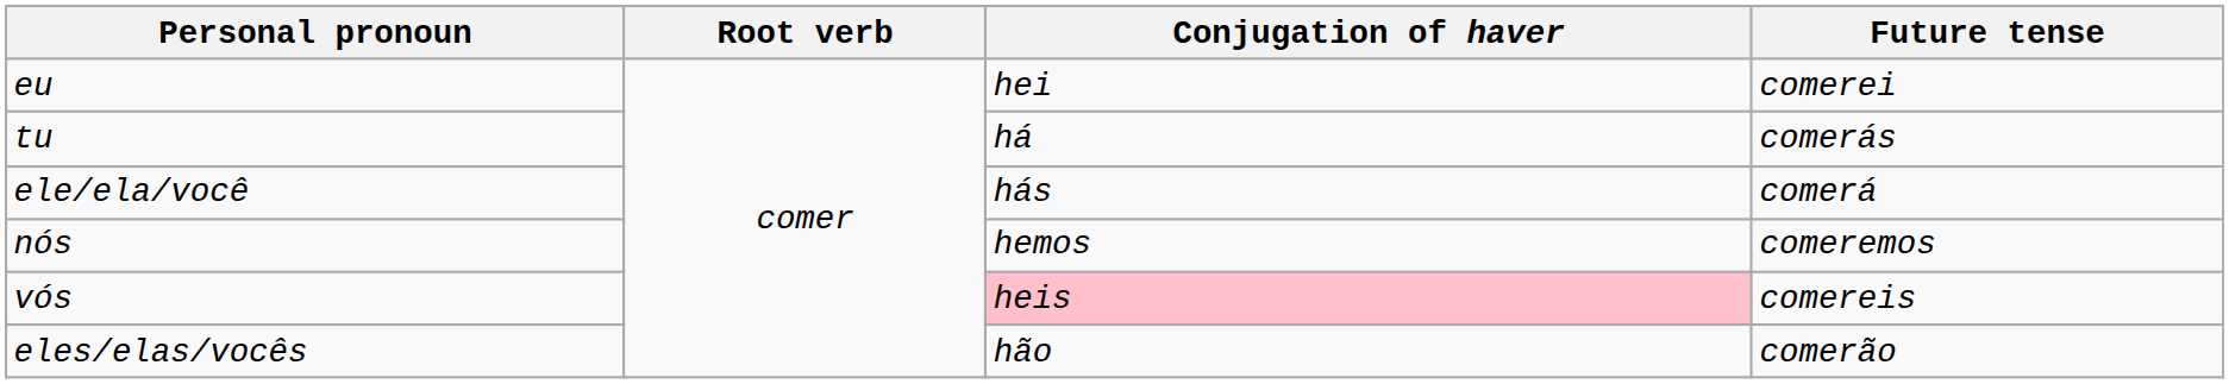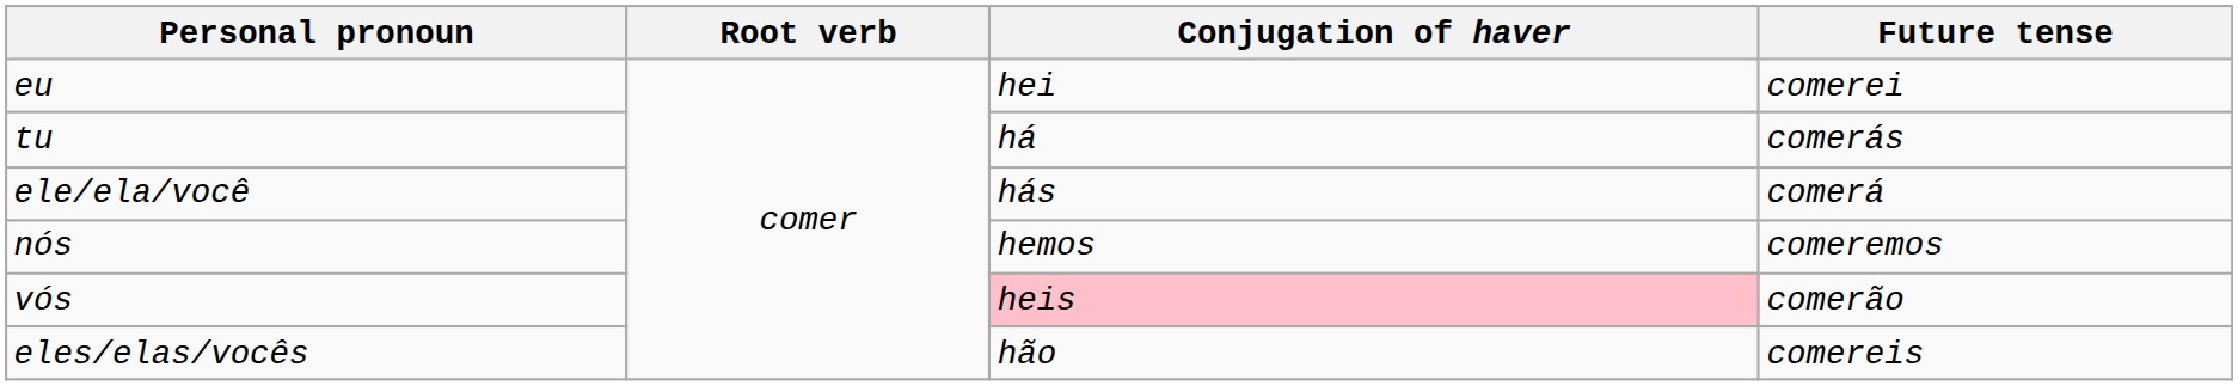 <table class="wikitable" width="100%">
 <tr>
 <th>Personal pronoun</th>
 <th>Root verb</th>
 <th>Conjugation of <em>haver</em></th>
 <th>Future tense</th>
 </tr>
 <tr>
 <td><em>eu</em></td>
 <td rowspan="6" style="text-align: center;"><em>comer</em></td>
 <td><em>hei</em></td>
 <td><em>comerei</em></td>
 </tr>
 <tr>
 <td><em>tu</em></td>
 <td><em>há</em></td>
 <td><em>comerás</em></td>
 </tr>
 <tr>
 <td><em>ele/ela/você</em></td>
 <td><em>hás</em></td>
 <td><em>comerá</em></td>
 </tr>
 <tr>
 <td><em>nós</em></td>
 <td><em>hemos</em></td>
 <td><em>comeremos</em></td>
 </tr>
 <tr>
 <td><em>vós</em></td>
 <td style="background: pink;"><em>heis</em></td>
-<td><em>comereis</em></td>
+<td><em>comerão</em></td>
 </tr>
 <tr>
 <td><em>eles/elas/vocês</em></td>
 <td><em>hão</em></td>
-<td><em>comerão</em></td>
+<td><em>comereis</em></td>
 </tr>
 </table>
